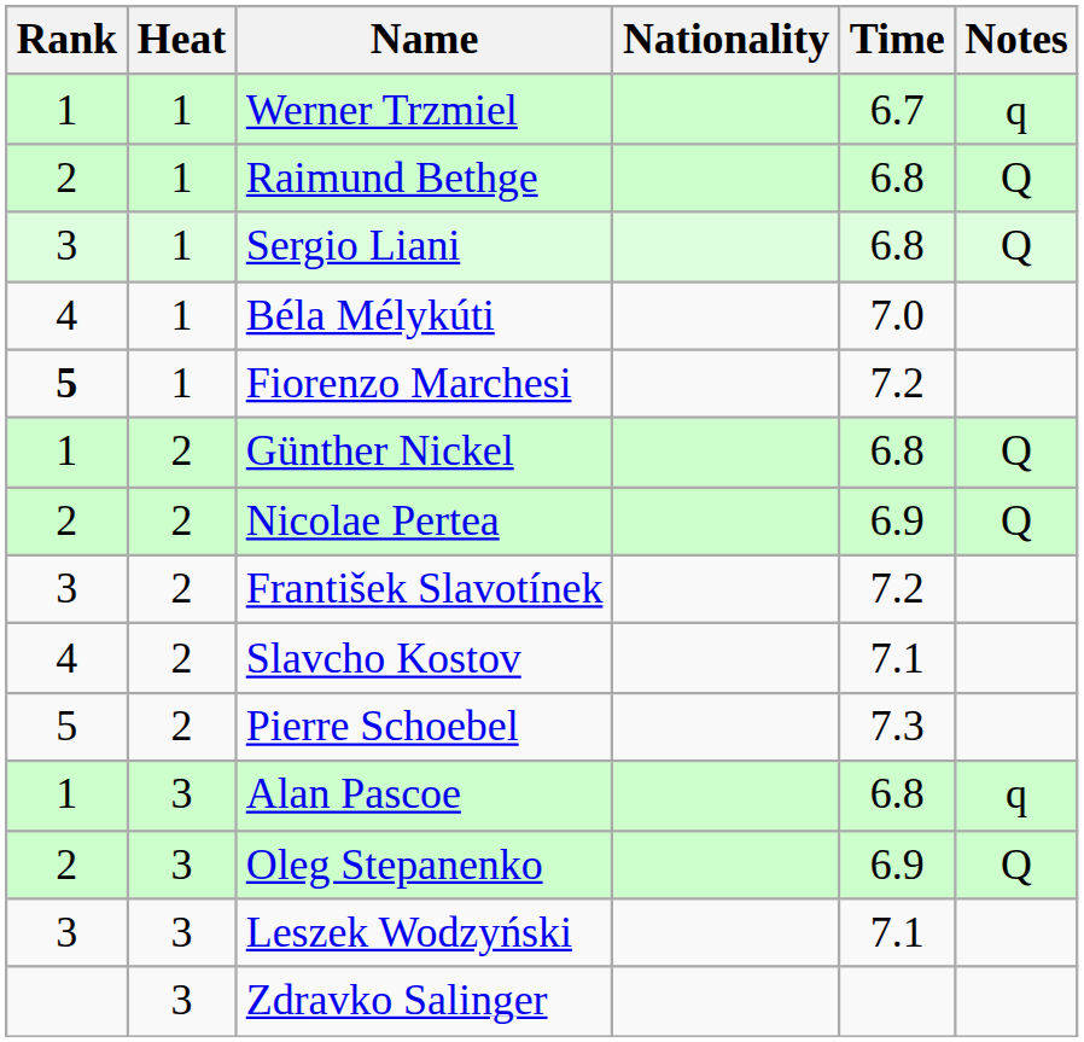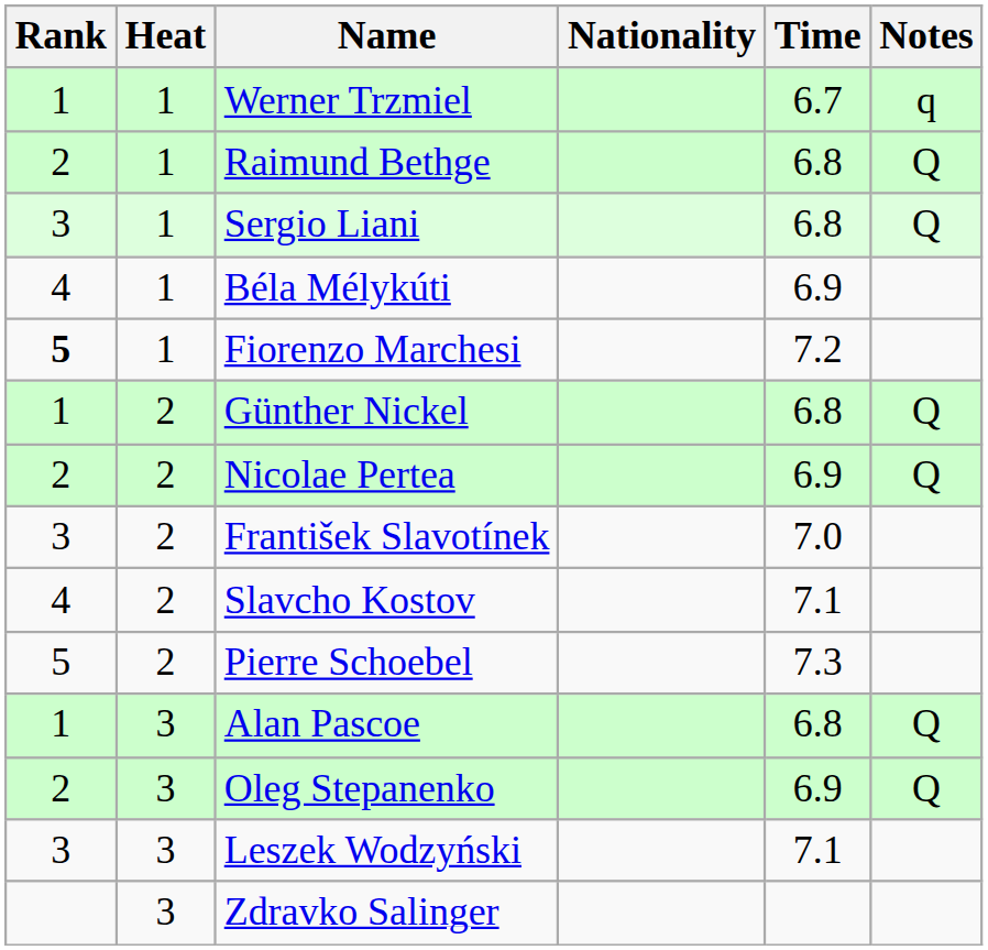 <table class="wikitable sortable" style="text-align:center">
 <tr>
 <th>Rank</th>
 <th>Heat</th>
 <th>Name</th>
 <th>Nationality</th>
 <th>Time</th>
 <th>Notes</th>
 </tr>
 <tr bgcolor=ccffcc>
 <td>1</td>
 <td>1</td>
 <td align="left"><a href='#'>Werner Trzmiel</a></td>
 <td align=left></td>
 <td>6.7</td>
 <td>q</td>
 </tr>
 <tr bgcolor=ccffcc>
 <td>2</td>
 <td>1</td>
 <td align="left"><a href='#'>Raimund Bethge</a></td>
 <td align=left></td>
 <td>6.8</td>
 <td>Q</td>
 </tr>
 <tr bgcolor=ddffdd>
 <td>3</td>
 <td>1</td>
 <td align="left"><a href='#'>Sergio Liani</a></td>
 <td align=left></td>
 <td>6.8</td>
 <td>Q</td>
 </tr>
 <tr>
 <td>4</td>
 <td>1</td>
 <td align="left"><a href='#'>Béla Mélykúti</a></td>
 <td align=left></td>
-<td>7.0</td>
+<td>6.9</td>
 <td></td>
 </tr>
 <tr>
 <td><strong>5</strong></td>
 <td>1</td>
 <td align="left"><a href='#'>Fiorenzo Marchesi</a></td>
 <td align=left></td>
 <td>7.2</td>
 <td></td>
 </tr>
 <tr bgcolor=ccffcc>
 <td>1</td>
 <td>2</td>
 <td align="left"><a href='#'>Günther Nickel</a></td>
 <td align=left></td>
 <td>6.8</td>
 <td>Q</td>
 </tr>
 <tr bgcolor=ccffcc>
 <td>2</td>
 <td>2</td>
 <td align="left"><a href='#'>Nicolae Pertea</a></td>
 <td align=left></td>
 <td>6.9</td>
 <td>Q</td>
 </tr>
 <tr>
 <td>3</td>
 <td>2</td>
 <td align="left"><a href='#'>František Slavotínek</a></td>
 <td align=left></td>
-<td>7.2</td>
+<td>7.0</td>
 <td></td>
 </tr>
 <tr>
 <td>4</td>
 <td>2</td>
 <td align="left"><a href='#'>Slavcho Kostov</a></td>
 <td align=left></td>
 <td>7.1</td>
 <td></td>
 </tr>
 <tr>
 <td>5</td>
 <td>2</td>
 <td align="left"><a href='#'>Pierre Schoebel</a></td>
 <td align=left></td>
 <td>7.3</td>
 <td></td>
 </tr>
 <tr bgcolor=ccffcc>
 <td>1</td>
 <td>3</td>
 <td align="left"><a href='#'>Alan Pascoe</a></td>
 <td align=left></td>
 <td>6.8</td>
-<td>q</td>
+<td>Q</td>
 </tr>
 <tr bgcolor=ccffcc>
 <td>2</td>
 <td>3</td>
 <td align="left"><a href='#'>Oleg Stepanenko</a></td>
 <td align=left></td>
 <td>6.9</td>
 <td>Q</td>
 </tr>
 <tr>
 <td>3</td>
 <td>3</td>
 <td align="left"><a href='#'>Leszek Wodzyński</a></td>
 <td align=left></td>
 <td>7.1</td>
 <td></td>
 </tr>
 <tr>
 <td></td>
 <td>3</td>
 <td align="left"><a href='#'>Zdravko Salinger</a></td>
 <td align=left></td>
 <td></td>
 <td></td>
 </tr>
 </table>
